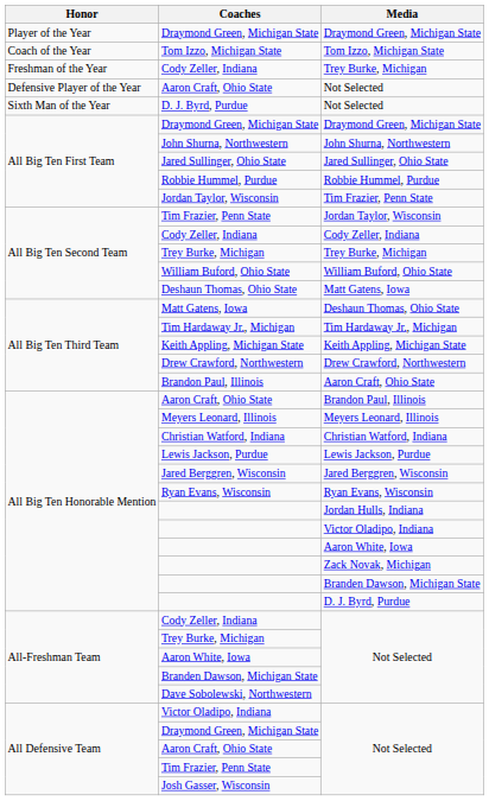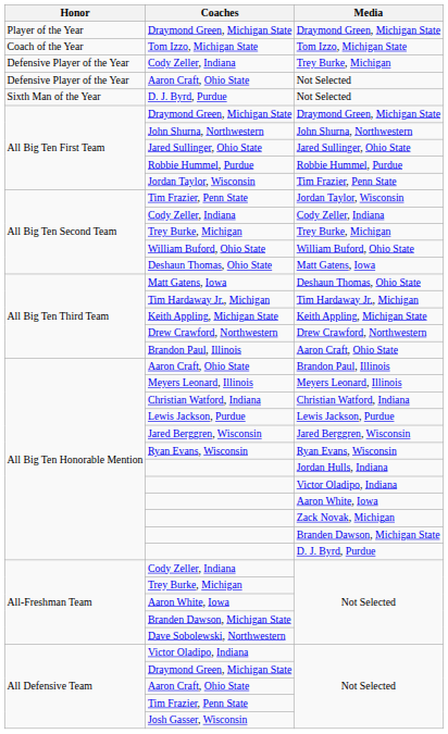 <table class="wikitable" border="1">
 <tr>
 <th>Honor</th>
 <th>Coaches</th>
 <th>Media</th>
 </tr>
 <tr>
 <td>Player of the Year</td>
 <td><a href='#'>Draymond Green</a>, <a href='#'>Michigan State</a></td>
 <td><a href='#'>Draymond Green</a>, <a href='#'>Michigan State</a></td>
 </tr>
 <tr>
 <td>Coach of the Year</td>
 <td><a href='#'>Tom Izzo</a>, <a href='#'>Michigan State</a></td>
 <td><a href='#'>Tom Izzo</a>, <a href='#'>Michigan State</a></td>
 </tr>
 <tr>
-<td>Freshman of the Year</td>
+<td>Defensive Player of the Year</td>
 <td><a href='#'>Cody Zeller</a>, <a href='#'>Indiana</a></td>
 <td><a href='#'>Trey Burke</a>, <a href='#'>Michigan</a></td>
 </tr>
 <tr>
 <td>Defensive Player of the Year</td>
 <td><a href='#'>Aaron Craft</a>, <a href='#'>Ohio State</a></td>
 <td>Not Selected</td>
 </tr>
 <tr>
 <td>Sixth Man of the Year</td>
 <td><a href='#'>D. J. Byrd</a>, <a href='#'>Purdue</a></td>
 <td>Not Selected</td>
 </tr>
 <tr>
 <td rowspan=5 valign=middle>All Big Ten First Team</td>
 <td><a href='#'>Draymond Green</a>, <a href='#'>Michigan State</a></td>
 <td><a href='#'>Draymond Green</a>, <a href='#'>Michigan State</a></td>
 </tr>
 <tr>
 <td><a href='#'>John Shurna</a>, <a href='#'>Northwestern</a></td>
 <td><a href='#'>John Shurna</a>, <a href='#'>Northwestern</a></td>
 </tr>
 <tr>
 <td><a href='#'>Jared Sullinger</a>, <a href='#'>Ohio State</a></td>
 <td><a href='#'>Jared Sullinger</a>, <a href='#'>Ohio State</a></td>
 </tr>
 <tr>
 <td><a href='#'>Robbie Hummel</a>, <a href='#'>Purdue</a></td>
 <td><a href='#'>Robbie Hummel</a>, <a href='#'>Purdue</a></td>
 </tr>
 <tr>
 <td><a href='#'>Jordan Taylor</a>, <a href='#'>Wisconsin</a></td>
 <td><a href='#'>Tim Frazier</a>, <a href='#'>Penn State</a></td>
 </tr>
 <tr>
 <td rowspan=5 valign=middle>All Big Ten Second Team</td>
 <td><a href='#'>Tim Frazier</a>, <a href='#'>Penn State</a></td>
 <td><a href='#'>Jordan Taylor</a>, <a href='#'>Wisconsin</a></td>
 </tr>
 <tr>
 <td><a href='#'>Cody Zeller</a>, <a href='#'>Indiana</a></td>
 <td><a href='#'>Cody Zeller</a>, <a href='#'>Indiana</a></td>
 </tr>
 <tr>
 <td><a href='#'>Trey Burke</a>, <a href='#'>Michigan</a></td>
 <td><a href='#'>Trey Burke</a>, <a href='#'>Michigan</a></td>
 </tr>
 <tr>
 <td><a href='#'>William Buford</a>, <a href='#'>Ohio State</a></td>
 <td><a href='#'>William Buford</a>, <a href='#'>Ohio State</a></td>
 </tr>
 <tr>
 <td><a href='#'>Deshaun Thomas</a>, <a href='#'>Ohio State</a></td>
 <td><a href='#'>Matt Gatens</a>, <a href='#'>Iowa</a></td>
 </tr>
 <tr>
 <td rowspan=5 valign=middle>All Big Ten Third Team</td>
 <td><a href='#'>Matt Gatens</a>, <a href='#'>Iowa</a></td>
 <td><a href='#'>Deshaun Thomas</a>, <a href='#'>Ohio State</a></td>
 </tr>
 <tr>
 <td><a href='#'>Tim Hardaway Jr.</a>, <a href='#'>Michigan</a></td>
 <td><a href='#'>Tim Hardaway Jr.</a>, <a href='#'>Michigan</a></td>
 </tr>
 <tr>
 <td><a href='#'>Keith Appling</a>, <a href='#'>Michigan State</a></td>
 <td><a href='#'>Keith Appling</a>, <a href='#'>Michigan State</a></td>
 </tr>
 <tr>
 <td><a href='#'>Drew Crawford</a>, <a href='#'>Northwestern</a></td>
 <td><a href='#'>Drew Crawford</a>, <a href='#'>Northwestern</a></td>
 </tr>
 <tr>
 <td><a href='#'>Brandon Paul</a>, <a href='#'>Illinois</a></td>
 <td><a href='#'>Aaron Craft</a>, <a href='#'>Ohio State</a></td>
 </tr>
 <tr>
 <td rowspan=12 valign=middle>All Big Ten Honorable Mention</td>
 <td><a href='#'>Aaron Craft</a>, <a href='#'>Ohio State</a></td>
 <td><a href='#'>Brandon Paul</a>, <a href='#'>Illinois</a></td>
 </tr>
 <tr>
 <td><a href='#'>Meyers Leonard</a>, <a href='#'>Illinois</a></td>
 <td><a href='#'>Meyers Leonard</a>, <a href='#'>Illinois</a></td>
 </tr>
 <tr>
 <td><a href='#'>Christian Watford</a>, <a href='#'>Indiana</a></td>
 <td><a href='#'>Christian Watford</a>, <a href='#'>Indiana</a></td>
 </tr>
 <tr>
 <td><a href='#'>Lewis Jackson</a>, <a href='#'>Purdue</a></td>
 <td><a href='#'>Lewis Jackson</a>, <a href='#'>Purdue</a></td>
 </tr>
 <tr>
 <td><a href='#'>Jared Berggren</a>, <a href='#'>Wisconsin</a></td>
 <td><a href='#'>Jared Berggren</a>, <a href='#'>Wisconsin</a></td>
 </tr>
 <tr>
 <td><a href='#'>Ryan Evans</a>, <a href='#'>Wisconsin</a></td>
 <td><a href='#'>Ryan Evans</a>, <a href='#'>Wisconsin</a></td>
 </tr>
 <tr>
 <td></td>
 <td><a href='#'>Jordan Hulls</a>, <a href='#'>Indiana</a></td>
 </tr>
 <tr>
 <td></td>
 <td><a href='#'>Victor Oladipo</a>, <a href='#'>Indiana</a></td>
 </tr>
 <tr>
 <td></td>
 <td><a href='#'>Aaron White</a>, <a href='#'>Iowa</a></td>
 </tr>
 <tr>
 <td></td>
 <td><a href='#'>Zack Novak</a>, <a href='#'>Michigan</a></td>
 </tr>
 <tr>
 <td></td>
 <td><a href='#'>Branden Dawson</a>, <a href='#'>Michigan State</a></td>
 </tr>
 <tr>
 <td></td>
 <td><a href='#'>D. J. Byrd</a>, <a href='#'>Purdue</a></td>
 </tr>
 <tr>
 <td rowspan=5 valign=middle>All-Freshman Team</td>
 <td><a href='#'>Cody Zeller</a>, <a href='#'>Indiana</a></td>
 <td rowspan=5 colspan=1 align=center>Not Selected</td>
 </tr>
 <tr>
 <td><a href='#'>Trey Burke</a>, <a href='#'>Michigan</a></td>
 </tr>
 <tr>
 <td><a href='#'>Aaron White</a>, <a href='#'>Iowa</a></td>
 </tr>
 <tr>
 <td><a href='#'>Branden Dawson</a>, <a href='#'>Michigan State</a></td>
 </tr>
 <tr>
 <td><a href='#'>Dave Sobolewski</a>, <a href='#'>Northwestern</a></td>
 </tr>
 <tr>
 <td rowspan=5 valign=middle>All Defensive Team</td>
 <td><a href='#'>Victor Oladipo</a>, <a href='#'>Indiana</a></td>
 <td rowspan=5 colspan=1 align=center>Not Selected</td>
 </tr>
 <tr>
 <td><a href='#'>Draymond Green</a>, <a href='#'>Michigan State</a></td>
 </tr>
 <tr>
 <td><a href='#'>Aaron Craft</a>, <a href='#'>Ohio State</a></td>
 </tr>
 <tr>
 <td><a href='#'>Tim Frazier</a>, <a href='#'>Penn State</a></td>
 </tr>
 <tr>
 <td><a href='#'>Josh Gasser</a>, <a href='#'>Wisconsin</a></td>
 </tr>
 </table>
